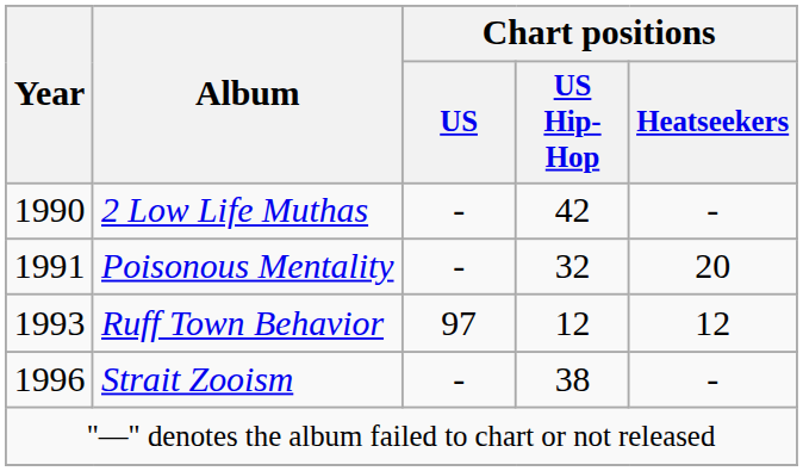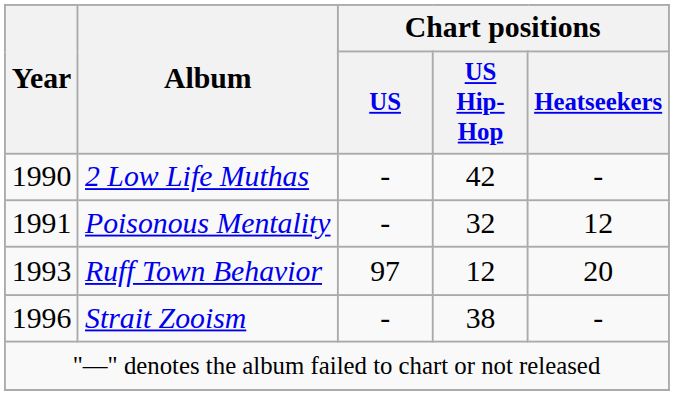 <table class="wikitable" style="text-align:center;">
 <tr>
 <th rowspan="2">Year</th>
 <th rowspan="2">Album</th>
 <th colspan="3">Chart positions</th>
 </tr>
 <tr style="font-size:smaller;">
 <th width="45"><a href='#'>US</a></th>
 <th width="45"><a href='#'>US Hip-Hop</a></th>
 <th width="45"><a href='#'>Heatseekers</a></th>
 </tr>
 <tr>
 <td>1990</td>
 <td align="left"><em><a href='#'>2 Low Life Muthas</a></em></td>
 <td>-</td>
 <td>42</td>
 <td>-</td>
 </tr>
 <tr>
 <td>1991</td>
 <td align="left"><em><a href='#'>Poisonous Mentality</a></em></td>
 <td>-</td>
 <td>32</td>
-<td>20</td>
+<td>12</td>
 </tr>
 <tr>
 <td>1993</td>
 <td align="left"><em><a href='#'>Ruff Town Behavior</a></em></td>
 <td>97</td>
 <td>12</td>
-<td>12</td>
+<td>20</td>
 </tr>
 <tr>
 <td>1996</td>
 <td align="left"><em><a href='#'>Strait Zooism</a></em></td>
 <td>-</td>
 <td>38</td>
 <td>-</td>
 </tr>
 <tr>
 <td align="center" colspan="6"><small>"—" denotes the album failed to chart or not released</small></td>
 </tr>
 <tr>
 </tr>
 </table>
